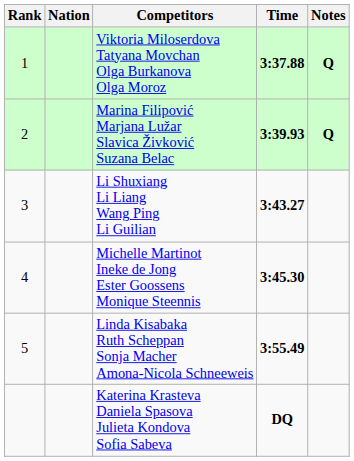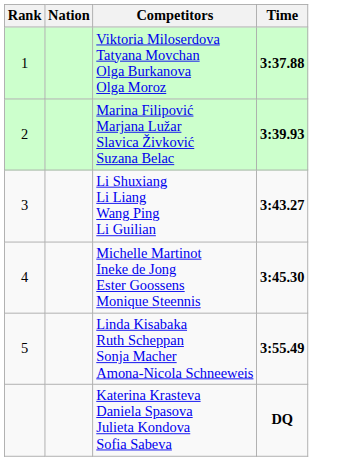 <table class="wikitable sortable" style="text-align:center">
 <tr>
 <th>Rank</th>
 <th>Nation</th>
 <th>Competitors</th>
 <th>Time</th>
-<th>Notes</th>
 </tr>
 <tr bgcolor=ccffcc>
 <td>1</td>
 <td align=left></td>
 <td align=left><a href='#'>Viktoria Miloserdova</a><br><a href='#'>Tatyana Movchan</a><br><a href='#'>Olga Burkanova</a><br><a href='#'>Olga Moroz</a></td>
 <td><strong>3:37.88</strong></td>
-<td><strong>Q</strong></td>
 </tr>
 <tr bgcolor=ccffcc>
 <td>2</td>
 <td align=left></td>
 <td align=left><a href='#'>Marina Filipović</a><br><a href='#'>Marjana Lužar</a><br><a href='#'>Slavica Živković</a><br><a href='#'>Suzana Belac</a></td>
 <td><strong>3:39.93</strong></td>
-<td><strong>Q</strong></td>
 </tr>
 <tr>
 <td>3</td>
 <td align=left></td>
 <td align=left><a href='#'>Li Shuxiang</a><br><a href='#'>Li Liang</a><br><a href='#'>Wang Ping</a><br><a href='#'>Li Guilian</a></td>
 <td><strong>3:43.27</strong></td>
-<td></td>
 </tr>
 <tr>
 <td>4</td>
 <td align=left></td>
 <td align=left><a href='#'>Michelle Martinot</a><br><a href='#'>Ineke de Jong</a><br><a href='#'>Ester Goossens</a><br><a href='#'>Monique Steennis</a></td>
 <td><strong>3:45.30</strong></td>
-<td></td>
 </tr>
 <tr>
 <td>5</td>
 <td align=left></td>
 <td align=left><a href='#'>Linda Kisabaka</a><br><a href='#'>Ruth Scheppan</a><br><a href='#'>Sonja Macher</a><br><a href='#'>Amona-Nicola Schneeweis</a></td>
 <td><strong>3:55.49</strong></td>
-<td></td>
 </tr>
 <tr>
 <td></td>
 <td align=left></td>
 <td align=left><a href='#'>Katerina Krasteva</a><br><a href='#'>Daniela Spasova</a><br><a href='#'>Julieta Kondova</a><br><a href='#'>Sofia Sabeva</a></td>
 <td><strong>DQ</strong></td>
-<td></td>
 </tr>
 </table>
